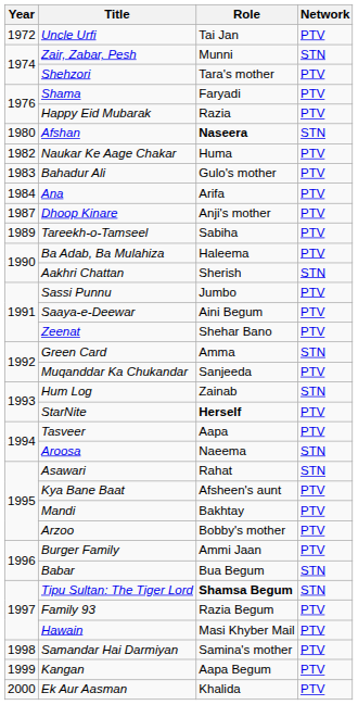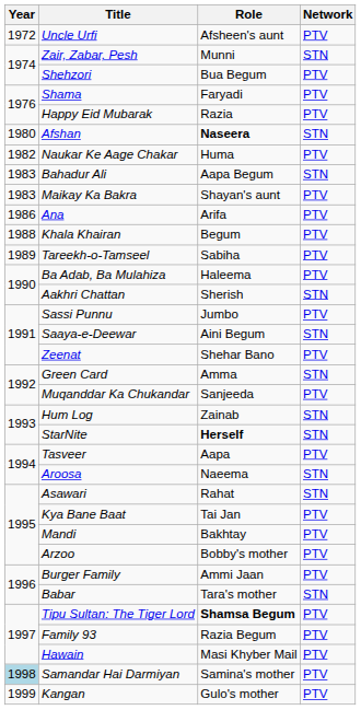 <table class="wikitable sortable plainrowheaders">
 <tr style="text-align:center;">
 <th scope="col">Year</th>
 <th scope="col">Title</th>
 <th scope="col">Role</th>
 <th scope="col">Network</th>
 </tr>
 <tr>
 <td>1972</td>
 <td><em><a href='#'>Uncle Urfi</a></em></td>
-<td>Tai Jan</td>
+<td>Afsheen's aunt</td>
 <td><a href='#'>PTV</a></td>
 </tr>
 <tr>
 <td rowspan="2">1974</td>
 <td><em><a href='#'>Zair, Zabar, Pesh</a></em></td>
 <td>Munni</td>
 <td><a href='#'>STN</a></td>
 </tr>
 <tr>
 <td><em><a href='#'>Shehzori</a></em></td>
-<td>Tara's mother</td>
+<td>Bua Begum</td>
 <td><a href='#'>PTV</a></td>
 </tr>
 <tr>
 <td rowspan="2">1976</td>
 <td><em><a href='#'>Shama</a></em></td>
 <td>Faryadi</td>
 <td><a href='#'>PTV</a></td>
 </tr>
 <tr>
 <td><em>Happy Eid Mubarak</em></td>
 <td>Razia</td>
 <td><a href='#'>PTV</a></td>
 </tr>
 <tr>
 <td>1980</td>
 <td><em><a href='#'>Afshan</a></em></td>
 <td><strong>Naseera</strong></td>
 <td><a href='#'>STN</a></td>
 </tr>
 <tr>
 <td>1982</td>
 <td><em>Naukar Ke Aage Chakar</em></td>
 <td>Huma</td>
 <td><a href='#'>PTV</a></td>
 </tr>
 <tr>
 <td>1983</td>
 <td><em>Bahadur Ali</em></td>
-<td>Gulo's mother</td>
+<td>Aapa Begum</td>
+<td><a href='#'>STN</a></td>
+</tr>
+<tr>
+<td>1983</td>
+<td><em>Maikay Ka Bakra</em></td>
+<td>Shayan's aunt</td>
 <td><a href='#'>PTV</a></td>
 </tr>
 <tr>
-<td>1984</td>
+<td>1986</td>
 <td><em><a href='#'>Ana</a></em></td>
 <td>Arifa</td>
 <td><a href='#'>PTV</a></td>
 </tr>
 <tr>
-<td>1987</td>
-<td><em><a href='#'>Dhoop Kinare</a></em></td>
-<td>Anji's mother</td>
+<td>1988</td>
+<td><em>Khala Khairan</em></td>
+<td>Begum</td>
 <td><a href='#'>PTV</a></td>
 </tr>
 <tr>
 <td>1989</td>
 <td><em>Tareekh-o-Tamseel</em></td>
 <td>Sabiha</td>
 <td><a href='#'>PTV</a></td>
 </tr>
 <tr>
 <td rowspan="2">1990</td>
 <td><em>Ba Adab, Ba Mulahiza</em></td>
 <td>Haleema</td>
 <td><a href='#'>PTV</a></td>
 </tr>
 <tr>
 <td><em>Aakhri Chattan</em></td>
 <td>Sherish</td>
 <td><a href='#'>STN</a></td>
 </tr>
 <tr>
 <td rowspan="3">1991</td>
 <td><em>Sassi Punnu</em></td>
 <td>Jumbo</td>
 <td><a href='#'>PTV</a></td>
 </tr>
 <tr>
 <td><em>Saaya-e-Deewar</em></td>
 <td>Aini Begum</td>
-<td><a href='#'>PTV</a></td>
+<td><a href='#'>STN</a></td>
 </tr>
 <tr>
 <td><em><a href='#'>Zeenat</a></em></td>
 <td>Shehar Bano</td>
 <td><a href='#'>PTV</a></td>
 </tr>
 <tr>
 <td rowspan="2">1992</td>
 <td><em>Green Card</em></td>
 <td>Amma</td>
 <td><a href='#'>STN</a></td>
 </tr>
 <tr>
 <td><em>Muqanddar Ka Chukandar</em></td>
 <td>Sanjeeda</td>
 <td><a href='#'>PTV</a></td>
 </tr>
 <tr>
 <td rowspan="2">1993</td>
 <td><em>Hum Log</em></td>
 <td>Zainab</td>
 <td><a href='#'>STN</a></td>
 </tr>
 <tr>
 <td><em>StarNite</em></td>
 <td><strong>Herself</strong></td>
-<td><a href='#'>PTV</a></td>
+<td><a href='#'>STN</a></td>
 </tr>
 <tr>
 <td rowspan="2">1994</td>
 <td><em>Tasveer</em></td>
 <td>Aapa</td>
 <td><a href='#'>PTV</a></td>
 </tr>
 <tr>
 <td><em><a href='#'>Aroosa</a></em></td>
 <td>Naeema</td>
 <td><a href='#'>STN</a></td>
 </tr>
 <tr>
 <td rowspan="4">1995</td>
 <td><em>Asawari</em></td>
 <td>Rahat</td>
 <td><a href='#'>STN</a></td>
 </tr>
 <tr>
 <td><em>Kya Bane Baat</em></td>
-<td>Afsheen's aunt</td>
+<td>Tai Jan</td>
 <td><a href='#'>PTV</a></td>
 </tr>
 <tr>
 <td><em>Mandi</em></td>
 <td>Bakhtay</td>
 <td><a href='#'>PTV</a></td>
 </tr>
 <tr>
 <td><em>Arzoo</em></td>
 <td>Bobby's mother</td>
 <td><a href='#'>PTV</a></td>
 </tr>
 <tr>
 <td rowspan="2">1996</td>
 <td><em>Burger Family</em></td>
 <td>Ammi Jaan</td>
 <td><a href='#'>PTV</a></td>
 </tr>
 <tr>
 <td><em>Babar</em></td>
-<td>Bua Begum</td>
+<td>Tara's mother</td>
 <td><a href='#'>STN</a></td>
 </tr>
 <tr>
 <td rowspan="3">1997</td>
 <td><em><a href='#'>Tipu Sultan: The Tiger Lord</a></em></td>
 <td><strong>Shamsa Begum</strong></td>
-<td><a href='#'>STN</a></td>
+<td><a href='#'>PTV</a></td>
 </tr>
 <tr>
 <td><em>Family 93</em></td>
 <td>Razia Begum</td>
 <td><a href='#'>PTV</a></td>
 </tr>
 <tr>
 <td><em><a href='#'>Hawain</a></em></td>
 <td>Masi Khyber Mail</td>
 <td><a href='#'>PTV</a></td>
 </tr>
 <tr>
-<td>1998</td>
+<td style="background: lightblue;">1998</td>
 <td><em>Samandar Hai Darmiyan</em></td>
 <td>Samina's mother</td>
 <td><a href='#'>PTV</a></td>
 </tr>
 <tr>
 <td>1999</td>
 <td><em>Kangan</em></td>
-<td>Aapa Begum</td>
-<td><a href='#'>PTV</a></td>
-</tr>
-<tr>
-<td>2000</td>
-<td><em>Ek Aur Aasman</em></td>
-<td>Khalida</td>
+<td>Gulo's mother</td>
 <td><a href='#'>PTV</a></td>
 </tr>
 </table>
